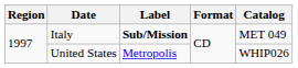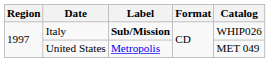 <table class="wikitable">
 <tr>
 <th>Region</th>
 <th>Date</th>
 <th>Label</th>
 <th>Format</th>
 <th>Catalog</th>
 </tr>
 <tr>
 <td rowspan="2">1997</td>
 <td>Italy</td>
 <td><strong>Sub/Mission</strong></td>
 <td rowspan="2">CD</td>
-<td>MET 049</td>
+<td>WHIP026</td>
 </tr>
 <tr>
 <td>United States</td>
 <td><a href='#'>Metropolis</a></td>
-<td>WHIP026</td>
+<td>MET 049</td>
 </tr>
 </table>
